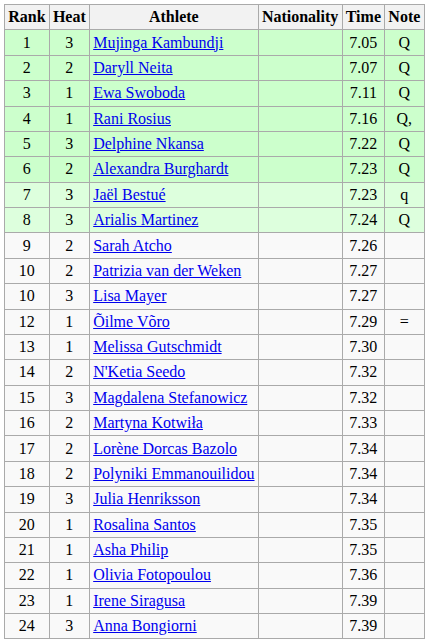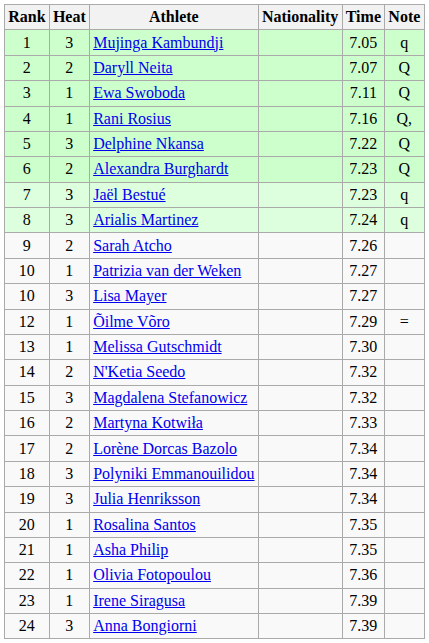 <table class="wikitable sortable" style="text-align:center">
 <tr>
 <th>Rank</th>
 <th>Heat</th>
 <th>Athlete</th>
 <th>Nationality</th>
 <th>Time</th>
 <th>Note</th>
 </tr>
 <tr bgcolor=ccffcc>
 <td>1</td>
 <td>3</td>
 <td align="left"><a href='#'>Mujinga Kambundji</a></td>
 <td align="left"></td>
 <td>7.05</td>
-<td>Q</td>
+<td>q</td>
 </tr>
 <tr bgcolor=ccffcc>
 <td>2</td>
 <td>2</td>
 <td align="left"><a href='#'>Daryll Neita</a></td>
 <td align="left"></td>
 <td>7.07</td>
 <td>Q</td>
 </tr>
 <tr bgcolor=ccffcc>
 <td>3</td>
 <td>1</td>
 <td align="left"><a href='#'>Ewa Swoboda</a></td>
 <td align="left"></td>
 <td>7.11</td>
 <td>Q</td>
 </tr>
 <tr bgcolor=ccffcc>
 <td>4</td>
 <td>1</td>
 <td align="left"><a href='#'>Rani Rosius</a></td>
 <td align="left"></td>
 <td>7.16</td>
 <td>Q, </td>
 </tr>
 <tr bgcolor=ccffcc>
 <td>5</td>
 <td>3</td>
 <td align="left"><a href='#'>Delphine Nkansa</a></td>
 <td align="left"></td>
 <td>7.22</td>
 <td>Q</td>
 </tr>
 <tr bgcolor=ccffcc>
 <td>6</td>
 <td>2</td>
 <td align="left"><a href='#'>Alexandra Burghardt</a></td>
 <td align="left"></td>
 <td>7.23</td>
 <td>Q</td>
 </tr>
 <tr bgcolor=ddffdd>
 <td>7</td>
 <td>3</td>
 <td align="left"><a href='#'>Jaël Bestué</a></td>
 <td align="left"></td>
 <td>7.23</td>
 <td>q</td>
 </tr>
 <tr bgcolor=ddffdd>
 <td>8</td>
 <td>3</td>
 <td align="left"><a href='#'>Arialis Martinez</a></td>
 <td align="left"></td>
 <td>7.24</td>
-<td>Q</td>
+<td>q</td>
 </tr>
 <tr>
 <td>9</td>
 <td>2</td>
 <td align="left"><a href='#'>Sarah Atcho</a></td>
 <td align="left"></td>
 <td>7.26</td>
 <td></td>
 </tr>
 <tr>
 <td>10</td>
-<td>2</td>
+<td>1</td>
 <td align="left"><a href='#'>Patrizia van der Weken</a></td>
 <td align="left"></td>
 <td>7.27</td>
 <td></td>
 </tr>
 <tr>
 <td>10</td>
 <td>3</td>
 <td align="left"><a href='#'>Lisa Mayer</a></td>
 <td align="left"></td>
 <td>7.27</td>
 <td></td>
 </tr>
 <tr>
 <td>12</td>
 <td>1</td>
 <td align="left"><a href='#'>Õilme Võro</a></td>
 <td align="left"></td>
 <td>7.29</td>
 <td>=</td>
 </tr>
 <tr>
 <td>13</td>
 <td>1</td>
 <td align="left"><a href='#'>Melissa Gutschmidt</a></td>
 <td align="left"></td>
 <td>7.30</td>
 <td></td>
 </tr>
 <tr>
 <td>14</td>
 <td>2</td>
 <td align="left"><a href='#'>N'Ketia Seedo</a></td>
 <td align="left"></td>
 <td>7.32</td>
 <td></td>
 </tr>
 <tr>
 <td>15</td>
 <td>3</td>
 <td align="left"><a href='#'>Magdalena Stefanowicz</a></td>
 <td align="left"></td>
 <td>7.32</td>
 <td></td>
 </tr>
 <tr>
 <td>16</td>
 <td>2</td>
 <td align="left"><a href='#'>Martyna Kotwiła</a></td>
 <td align="left"></td>
 <td>7.33</td>
 <td></td>
 </tr>
 <tr>
 <td>17</td>
 <td>2</td>
 <td align="left"><a href='#'>Lorène Dorcas Bazolo</a></td>
 <td align="left"></td>
 <td>7.34</td>
 <td></td>
 </tr>
 <tr>
 <td>18</td>
-<td>2</td>
+<td>3</td>
 <td align="left"><a href='#'>Polyniki Emmanouilidou</a></td>
 <td align="left"></td>
 <td>7.34</td>
 <td></td>
 </tr>
 <tr>
 <td>19</td>
 <td>3</td>
 <td align="left"><a href='#'>Julia Henriksson</a></td>
 <td align="left"></td>
 <td>7.34</td>
 <td></td>
 </tr>
 <tr>
 <td>20</td>
 <td>1</td>
 <td align="left"><a href='#'>Rosalina Santos</a></td>
 <td align="left"></td>
 <td>7.35</td>
 <td></td>
 </tr>
 <tr>
 <td>21</td>
 <td>1</td>
 <td align="left"><a href='#'>Asha Philip</a></td>
 <td align="left"></td>
 <td>7.35</td>
 <td></td>
 </tr>
 <tr>
 <td>22</td>
 <td>1</td>
 <td align="left"><a href='#'>Olivia Fotopoulou</a></td>
 <td align="left"></td>
 <td>7.36</td>
 <td></td>
 </tr>
 <tr>
 <td>23</td>
 <td>1</td>
 <td align="left"><a href='#'>Irene Siragusa</a></td>
 <td align="left"></td>
 <td>7.39</td>
 <td></td>
 </tr>
 <tr>
 <td>24</td>
 <td>3</td>
 <td align="left"><a href='#'>Anna Bongiorni</a></td>
 <td align="left"></td>
 <td>7.39</td>
 <td></td>
 </tr>
 </table>
